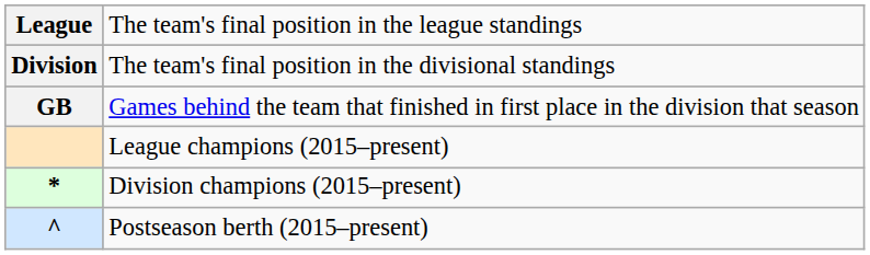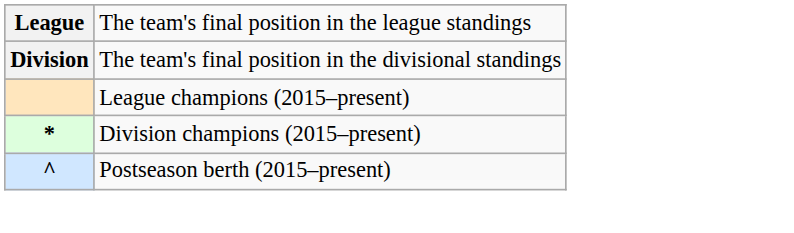 <table class="wikitable plainrowheaders" style="font-size:85%">
 <tr>
 <th scope="row" style="text-align:center"><strong>League</strong></th>
 <td>The team's final position in the league standings</td>
 </tr>
 <tr>
 <th scope="row" style="text-align:center"><strong>Division</strong></th>
 <td>The team's final position in the divisional standings</td>
-</tr>
-<tr>
-<th scope="row" style="text-align:center"><strong>GB</strong></th>
-<td><a href='#'>Games behind</a> the team that finished in first place in the division that season</td>
 </tr>
 <tr>
 <th scope="row" style="text-align:center; background-color:#FFE6BD"></th>
 <td>League champions (2015–present)</td>
 </tr>
 <tr>
 <th scope="row" style="text-align:center; background-color:#DDFFDD">*</th>
 <td>Division champions (2015–present)</td>
 </tr>
 <tr>
 <th scope="row" style="text-align:center; background-color:#D0E7FF">^</th>
 <td>Postseason berth (2015–present)</td>
 </tr>
 </table>
